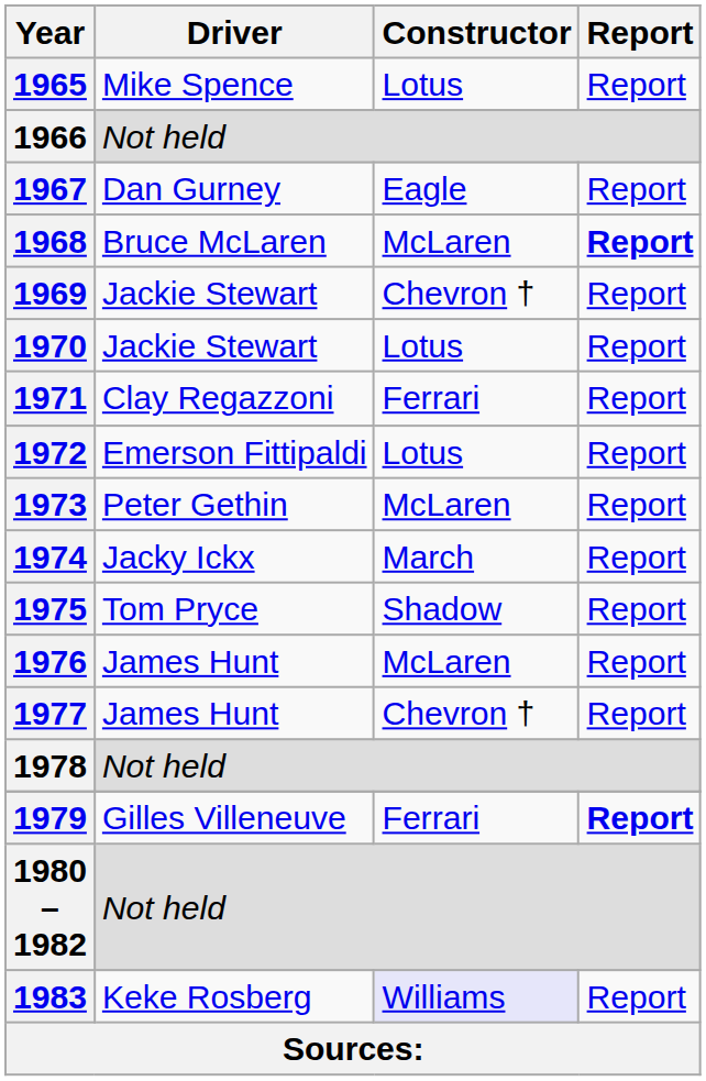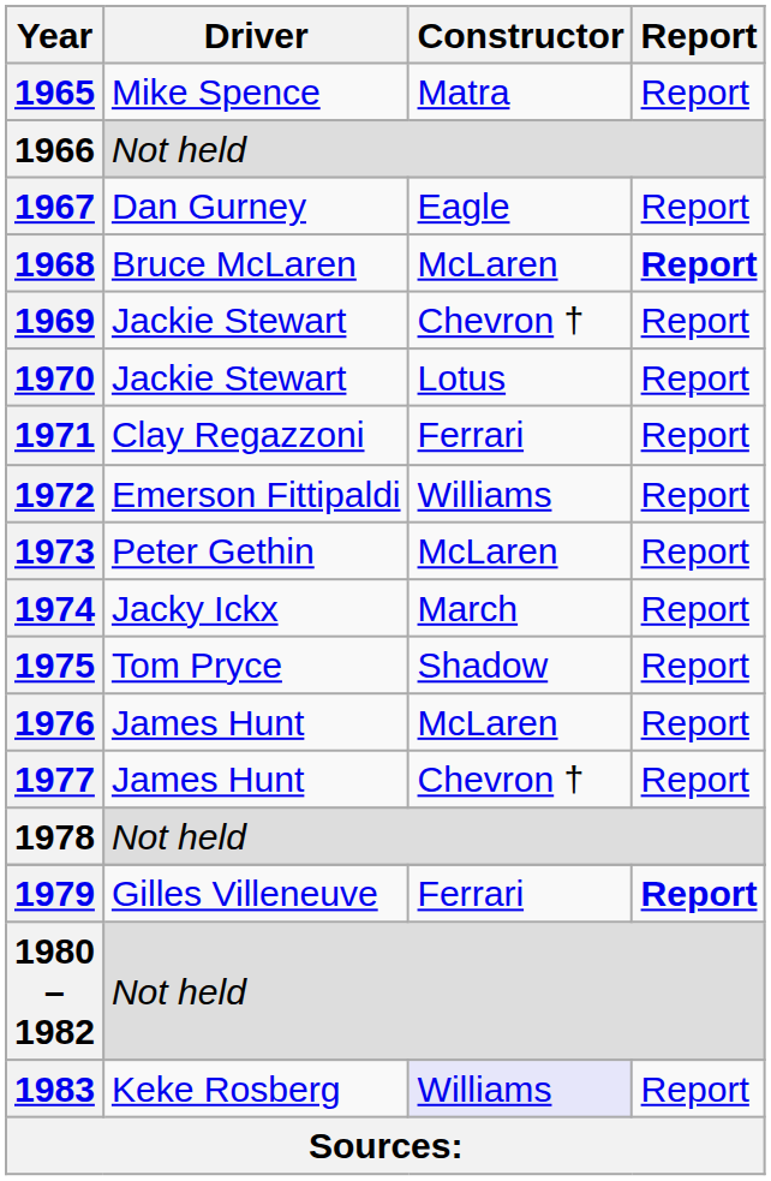 <table class="wikitable" style="font-size: 95%;">
 <tr>
 <th>Year</th>
 <th>Driver</th>
 <th>Constructor</th>
 <th>Report</th>
 </tr>
 <tr>
 <th><a href='#'>1965</a></th>
 <td> <a href='#'>Mike Spence</a></td>
-<td><a href='#'>Lotus</a></td>
+<td><a href='#'>Matra</a></td>
 <td><a href='#'>Report</a></td>
 </tr>
 <tr style="background:#DDDDDD;">
 <th>1966</th>
 <td COLSPAN=3><em>Not held</em></td>
 </tr>
 <tr>
 <th><a href='#'>1967</a></th>
 <td> <a href='#'>Dan Gurney</a></td>
 <td><a href='#'>Eagle</a></td>
 <td><a href='#'>Report</a></td>
 </tr>
 <tr>
 <th><a href='#'>1968</a></th>
 <td> <a href='#'>Bruce McLaren</a></td>
 <td><a href='#'>McLaren</a></td>
 <td><strong><a href='#'>Report</a></strong></td>
 </tr>
 <tr>
 <th><a href='#'>1969</a></th>
 <td> <a href='#'>Jackie Stewart</a></td>
 <td><a href='#'>Chevron</a> †</td>
 <td><a href='#'>Report</a></td>
 </tr>
 <tr>
 <th><a href='#'>1970</a></th>
 <td> <a href='#'>Jackie Stewart</a></td>
 <td><a href='#'>Lotus</a></td>
 <td><a href='#'>Report</a></td>
 </tr>
 <tr>
 <th><a href='#'>1971</a></th>
 <td> <a href='#'>Clay Regazzoni</a></td>
 <td><a href='#'>Ferrari</a></td>
 <td><a href='#'>Report</a></td>
 </tr>
 <tr>
 <th><a href='#'>1972</a></th>
 <td> <a href='#'>Emerson Fittipaldi</a></td>
-<td><a href='#'>Lotus</a></td>
+<td><a href='#'>Williams</a></td>
 <td><a href='#'>Report</a></td>
 </tr>
 <tr>
 <th><a href='#'>1973</a></th>
 <td> <a href='#'>Peter Gethin</a></td>
 <td><a href='#'>McLaren</a></td>
 <td><a href='#'>Report</a></td>
 </tr>
 <tr>
 <th><a href='#'>1974</a></th>
 <td> <a href='#'>Jacky Ickx</a></td>
 <td><a href='#'>March</a></td>
 <td><a href='#'>Report</a></td>
 </tr>
 <tr>
 <th><a href='#'>1975</a></th>
 <td> <a href='#'>Tom Pryce</a></td>
 <td><a href='#'>Shadow</a></td>
 <td><a href='#'>Report</a></td>
 </tr>
 <tr>
 <th><a href='#'>1976</a></th>
 <td> <a href='#'>James Hunt</a></td>
 <td><a href='#'>McLaren</a></td>
 <td><a href='#'>Report</a></td>
 </tr>
 <tr>
 <th><a href='#'>1977</a></th>
 <td> <a href='#'>James Hunt</a></td>
 <td><a href='#'>Chevron</a> †</td>
 <td><a href='#'>Report</a></td>
 </tr>
 <tr style="background:#DDDDDD;">
 <th>1978</th>
 <td COLSPAN=3><em>Not held</em></td>
 </tr>
 <tr>
 </tr>
 <tr>
 <th><a href='#'>1979</a></th>
 <td> <a href='#'>Gilles Villeneuve</a></td>
 <td><a href='#'>Ferrari</a></td>
 <td><strong><a href='#'>Report</a></strong></td>
 </tr>
 <tr style="background:#DDDDDD;">
 <th>1980<br>–<br>1982</th>
 <td COLSPAN=3><em>Not held</em></td>
 </tr>
 <tr>
 <th><a href='#'>1983</a></th>
 <td> <a href='#'>Keke Rosberg</a></td>
 <td style="background: lavender;"><a href='#'>Williams</a></td>
 <td><a href='#'>Report</a></td>
 </tr>
 <tr>
 <th colspan=4>Sources:</th>
 </tr>
 </table>
